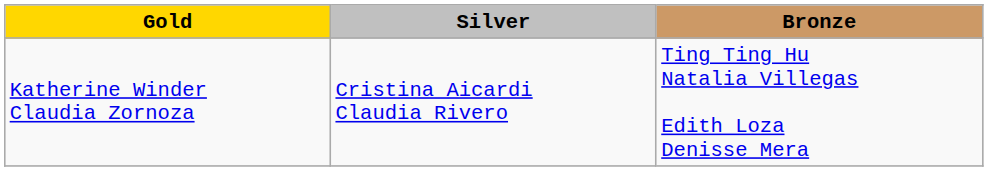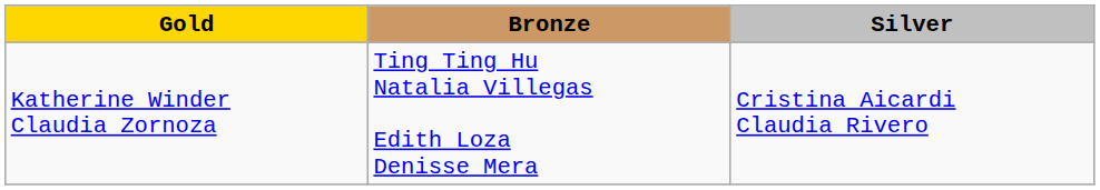 <table class="wikitable" style="text-align:left">
 <tr align="center">
 <td width=200 bgcolor=gold><strong>Gold</strong></td>
+<td width=200 bgcolor=CC9966><strong>Bronze</strong></td>
 <td width=200 bgcolor=silver><strong>Silver</strong></td>
-<td width=200 bgcolor=CC9966><strong>Bronze</strong></td>
 </tr>
 <tr>
 <td><a href='#'>Katherine Winder</a><br><a href='#'>Claudia Zornoza</a><br><em></em></td>
+<td><a href='#'>Ting Ting Hu</a><br><a href='#'>Natalia Villegas</a><br><em></em><br><a href='#'>Edith Loza</a><br><a href='#'>Denisse Mera</a><br><em></em></td>
 <td><a href='#'>Cristina Aicardi</a><br><a href='#'>Claudia Rivero</a><br><em></em></td>
-<td><a href='#'>Ting Ting Hu</a><br><a href='#'>Natalia Villegas</a><br><em></em><br><a href='#'>Edith Loza</a><br><a href='#'>Denisse Mera</a><br><em></em></td>
 </tr>
 </table>
